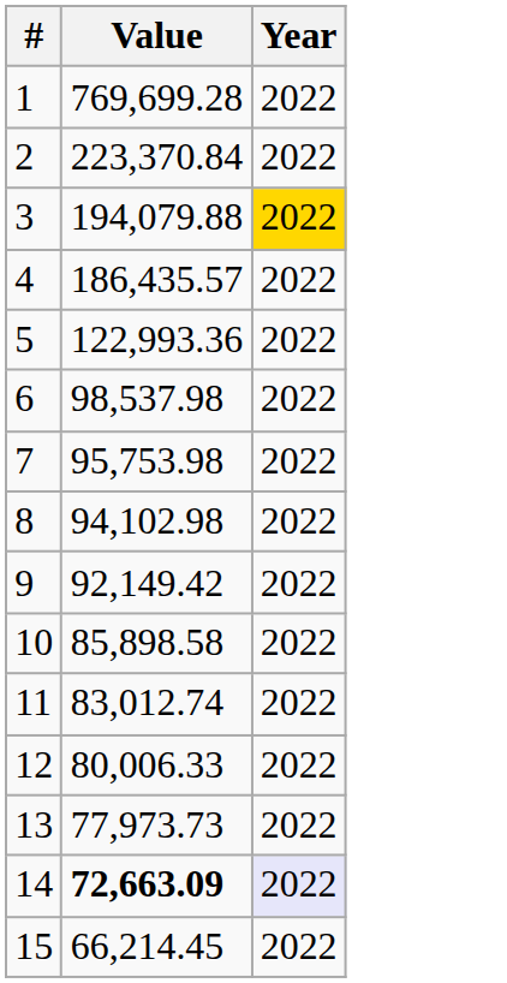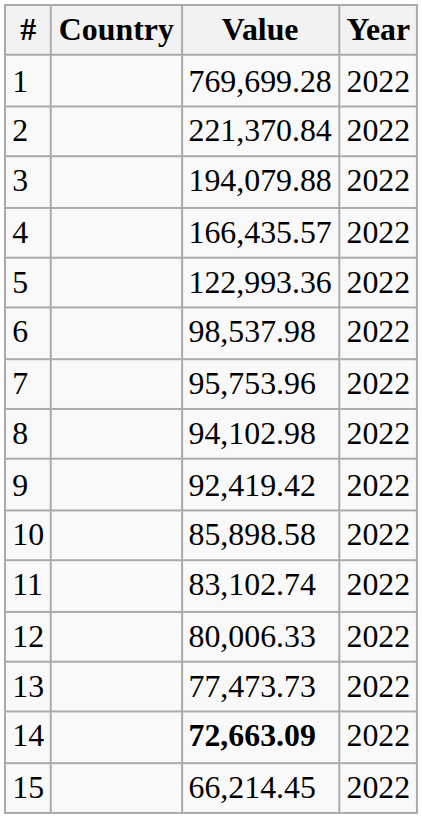 <table class="wikitable sortable plainrowheads" ;">
 <tr>
 <th scope="col">#</th>
+<th scope="col">Country</th>
 <th scope="col">Value</th>
 <th scope="col">Year</th>
 </tr>
 <tr>
 <td>1</td>
+<td></td>
 <td>769,699.28</td>
 <td>2022</td>
 </tr>
 <tr>
 <td>2</td>
-<td>223,370.84</td>
+<td></td>
+<td>221,370.84</td>
 <td>2022</td>
 </tr>
 <tr>
 <td>3</td>
+<td></td>
 <td>194,079.88</td>
-<td style="background: gold;">2022</td>
+<td>2022</td>
 </tr>
 <tr>
 <td>4</td>
-<td>186,435.57</td>
+<td></td>
+<td>166,435.57</td>
 <td>2022</td>
 </tr>
 <tr>
 <td>5</td>
+<td></td>
 <td>122,993.36</td>
 <td>2022</td>
 </tr>
 <tr>
 <td>6</td>
+<td></td>
 <td>98,537.98</td>
 <td>2022</td>
 </tr>
 <tr>
 <td>7</td>
-<td>95,753.98</td>
+<td></td>
+<td>95,753.96</td>
 <td>2022</td>
 </tr>
 <tr>
 <td>8</td>
+<td></td>
 <td>94,102.98</td>
 <td>2022</td>
 </tr>
 <tr>
 <td>9</td>
-<td>92,149.42</td>
+<td></td>
+<td>92,419.42</td>
 <td>2022</td>
 </tr>
 <tr>
 <td>10</td>
+<td></td>
 <td>85,898.58</td>
 <td>2022</td>
 </tr>
 <tr>
 <td>11</td>
-<td>83,012.74</td>
+<td></td>
+<td>83,102.74</td>
 <td>2022</td>
 </tr>
 <tr>
 <td>12</td>
+<td></td>
 <td>80,006.33</td>
 <td>2022</td>
 </tr>
 <tr>
 <td>13</td>
-<td>77,973.73</td>
+<td></td>
+<td>77,473.73</td>
 <td>2022</td>
 </tr>
 <tr>
 <td>14</td>
+<td></td>
 <td><strong>72,663.09</strong></td>
-<td style="background: lavender;">2022</td>
+<td>2022</td>
 </tr>
 <tr>
 <td>15</td>
+<td></td>
 <td>66,214.45</td>
 <td>2022</td>
 </tr>
 </table>
